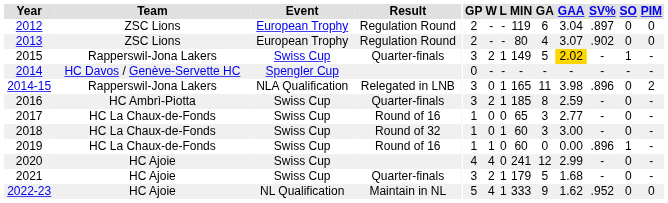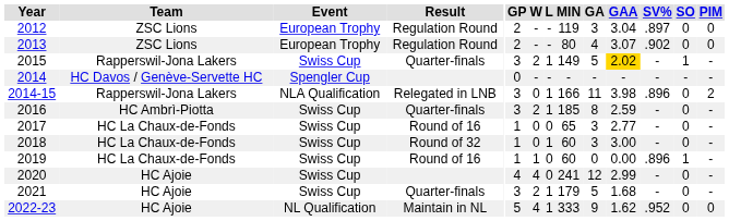 <table border="0" cellpadding="1" cellspacing="0" ID="Table3" style="text-align:center; width:55em">
 <tr ALIGN="center" bgcolor="#e0e0e0">
 <th>Year</th>
 <th>Team</th>
 <th>Event</th>
 <th>Result</th>
 <th rowspan="99" bgcolor="#ffffff"></th>
 <th>GP</th>
 <th>W</th>
 <th>L</th>
 <th>MIN</th>
 <th>GA</th>
 <th><a href='#'>GAA</a></th>
 <th><a href='#'>SV%</a></th>
 <th><a href='#'>SO</a></th>
 <th><a href='#'>PIM</a></th>
 </tr>
 <tr>
 <td><a href='#'>2012</a></td>
 <td>ZSC Lions</td>
 <td><a href='#'>European Trophy</a></td>
 <td>Regulation Round</td>
 <td>2</td>
 <td>-</td>
 <td>-</td>
 <td>119</td>
-<td>6</td>
+<td>3</td>
 <td>3.04</td>
 <td>.897</td>
 <td>0</td>
 <td>0</td>
 </tr>
 <tr bgcolor="#f0f0f0">
 <td><a href='#'>2013</a></td>
 <td>ZSC Lions</td>
 <td>European Trophy</td>
 <td>Regulation Round</td>
 <td>2</td>
 <td>-</td>
 <td>-</td>
 <td>80</td>
 <td>4</td>
 <td>3.07</td>
 <td>.902</td>
 <td>0</td>
 <td>0</td>
 </tr>
 <tr>
 <td>2015</td>
 <td>Rapperswil-Jona Lakers</td>
 <td><a href='#'>Swiss Cup</a></td>
 <td>Quarter-finals</td>
 <td>3</td>
 <td>2</td>
 <td>1</td>
 <td>149</td>
 <td>5</td>
 <td style="background: gold;">2.02</td>
 <td>-</td>
 <td>1</td>
 <td>-</td>
 </tr>
 <tr bgcolor="#f0f0f0">
 <td><a href='#'>2014</a></td>
 <td><a href='#'>HC Davos</a> / <a href='#'>Genève-Servette HC</a></td>
 <td><a href='#'>Spengler Cup</a></td>
 <td></td>
 <td>0</td>
 <td>-</td>
 <td>-</td>
 <td>-</td>
 <td>-</td>
 <td>-</td>
 <td>-</td>
 <td>-</td>
 <td>-</td>
 </tr>
 <tr>
 <td><a href='#'>2014-15</a></td>
 <td>Rapperswil-Jona Lakers</td>
 <td>NLA Qualification</td>
 <td>Relegated in LNB</td>
 <td>3</td>
 <td>0</td>
 <td>1</td>
-<td>165</td>
+<td>166</td>
 <td>11</td>
 <td>3.98</td>
 <td>.896</td>
 <td>0</td>
 <td>2</td>
 </tr>
 <tr bgcolor="#f0f0f0">
 <td>2016</td>
 <td>HC Ambrì-Piotta</td>
 <td>Swiss Cup</td>
 <td>Quarter-finals</td>
 <td>3</td>
 <td>2</td>
 <td>1</td>
 <td>185</td>
 <td>8</td>
 <td>2.59</td>
 <td>-</td>
 <td>0</td>
 <td>-</td>
 </tr>
 <tr>
 <td>2017</td>
 <td>HC La Chaux-de-Fonds</td>
 <td>Swiss Cup</td>
 <td>Round of 16</td>
 <td>1</td>
 <td>0</td>
 <td>0</td>
 <td>65</td>
 <td>3</td>
 <td>2.77</td>
 <td>-</td>
 <td>0</td>
 <td>-</td>
 </tr>
 <tr bgcolor="#f0f0f0">
 <td>2018</td>
 <td>HC La Chaux-de-Fonds</td>
 <td>Swiss Cup</td>
 <td>Round of 32</td>
 <td>1</td>
 <td>0</td>
 <td>1</td>
 <td>60</td>
 <td>3</td>
 <td>3.00</td>
 <td>-</td>
 <td>0</td>
 <td>-</td>
 </tr>
 <tr>
 <td>2019</td>
 <td>HC La Chaux-de-Fonds</td>
 <td>Swiss Cup</td>
 <td>Round of 16</td>
 <td>1</td>
 <td>1</td>
 <td>0</td>
 <td>60</td>
 <td>0</td>
 <td>0.00</td>
 <td>.896</td>
 <td>1</td>
 <td>-</td>
 </tr>
 <tr bgcolor="#f0f0f0">
 <td>2020</td>
 <td>HC Ajoie</td>
 <td>Swiss Cup</td>
 <td></td>
 <td>4</td>
 <td>4</td>
 <td>0</td>
 <td>241</td>
 <td>12</td>
 <td>2.99</td>
 <td>-</td>
 <td>0</td>
 <td>-</td>
 </tr>
 <tr>
 <td>2021</td>
 <td>HC Ajoie</td>
 <td>Swiss Cup</td>
 <td>Quarter-finals</td>
 <td>3</td>
 <td>2</td>
 <td>1</td>
 <td>179</td>
 <td>5</td>
 <td>1.68</td>
 <td>-</td>
 <td>0</td>
 <td>-</td>
 </tr>
 <tr bgcolor="#f0f0f0">
 <td><a href='#'>2022-23</a></td>
 <td>HC Ajoie</td>
 <td>NL Qualification</td>
 <td>Maintain in NL</td>
 <td>5</td>
 <td>4</td>
 <td>1</td>
 <td>333</td>
 <td>9</td>
 <td>1.62</td>
 <td>.952</td>
 <td>0</td>
 <td>0</td>
 </tr>
 </table>
